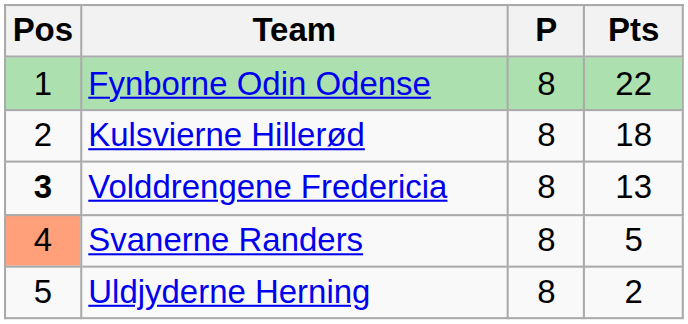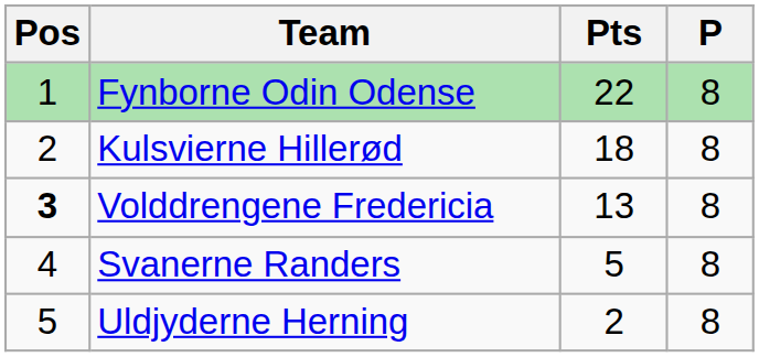 <table class="wikitable" style="font-size: 100%">
 <tr>
 <th width=20>Pos</th>
 <th width=200>Team</th>
+<th width=40>Pts</th>
 <th width=30>P</th>
-<th width=40>Pts</th>
 </tr>
 <tr align=center style="background:#ACE1AF;">
 <td>1</td>
 <td align="left"><a href='#'>Fynborne Odin Odense</a></td>
+<td>22</td>
 <td>8</td>
-<td>22</td>
 </tr>
 <tr align=center>
 <td>2</td>
 <td align="left"><a href='#'>Kulsvierne Hillerød</a></td>
+<td>18</td>
 <td>8</td>
-<td>18</td>
 </tr>
 <tr align=center>
 <td><strong>3</strong></td>
 <td align="left"><a href='#'>Volddrengene Fredericia</a></td>
+<td>13</td>
 <td>8</td>
-<td>13</td>
 </tr>
 <tr align=center>
-<td style="background: lightsalmon;">4</td>
+<td>4</td>
 <td align="left"><a href='#'>Svanerne Randers</a></td>
+<td>5</td>
 <td>8</td>
-<td>5</td>
 </tr>
 <tr align=center>
 <td>5</td>
 <td align="left"><a href='#'>Uldjyderne Herning</a></td>
+<td>2</td>
 <td>8</td>
-<td>2</td>
 </tr>
 </table>
